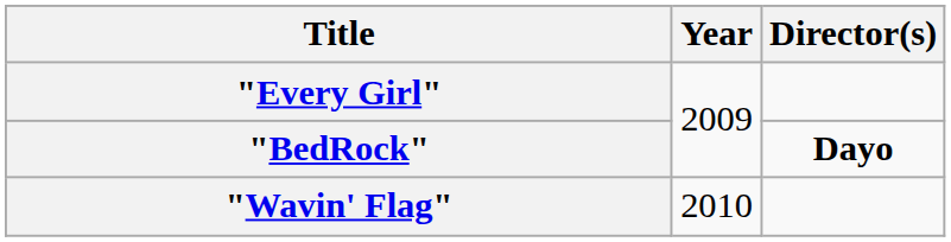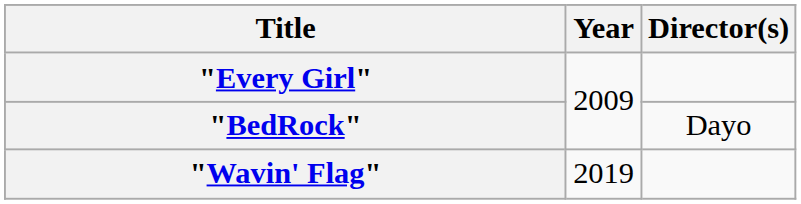 <table class="wikitable plainrowheaders" style="text-align:center;">
 <tr>
 <th scope="col" style="width:18em;">Title</th>
 <th scope="col">Year</th>
 <th scope="col">Director(s)</th>
 </tr>
 <tr>
 <th scope="row">"<a href='#'>Every Girl</a>"<br></th>
 <td rowspan="2">2009</td>
 <td></td>
 </tr>
 <tr>
 <th scope="row">"<a href='#'>BedRock</a>"<br></th>
-<td><strong>Dayo</strong></td>
+<td>Dayo</td>
 </tr>
 <tr>
 <th scope="row">"<a href='#'>Wavin' Flag</a>"<br></th>
-<td>2010</td>
+<td>2019</td>
 <td></td>
 </tr>
 </table>
